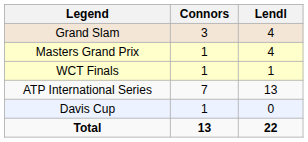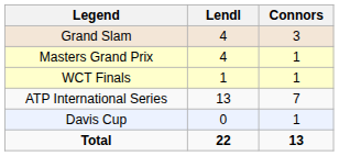 <table class=wikitable style="font-size:95%;width:30%; vertical-align:top; text-align:center;">
 <tr bgcolor="#eeeeee">
 <th><strong>Legend</strong></th>
+<th width=75><strong>Lendl</strong></th>
 <th><strong>Connors</strong></th>
-<th width=75><strong>Lendl</strong></th>
 </tr>
 <tr style="background:#f3e6d7;">
 <td>Grand Slam</td>
+<td>4</td>
 <td>3</td>
-<td>4</td>
 </tr>
 <tr style="background:#ffffcc;">
 <td>Masters Grand Prix</td>
+<td>4</td>
 <td>1</td>
-<td>4</td>
 </tr>
 <tr style="background:#ffffcc;">
 <td>WCT Finals</td>
 <td>1</td>
 <td>1</td>
 </tr>
 <tr>
 <td>ATP International Series</td>
+<td>13</td>
 <td>7</td>
-<td>13</td>
 </tr>
 <tr bgcolor="ecf2ff">
 <td>Davis Cup</td>
+<td>0</td>
 <td>1</td>
-<td>0</td>
 </tr>
 <tr>
 <td><strong>Total</strong></td>
+<td><strong>22</strong></td>
 <td><strong>13</strong></td>
-<td><strong>22</strong></td>
 </tr>
 </table>
